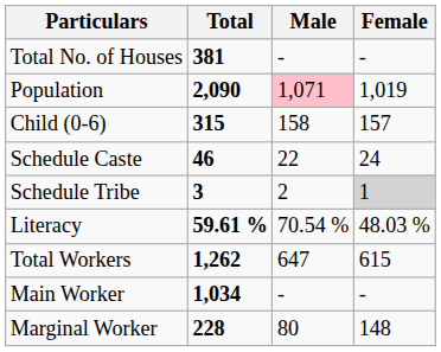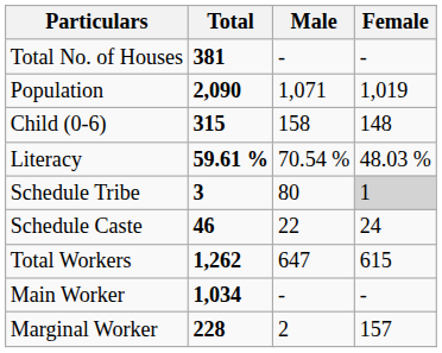 <table class="wikitable">
 <tr>
 <th>Particulars</th>
 <th>Total</th>
 <th>Male</th>
 <th>Female</th>
 </tr>
 <tr>
 <td>Total No. of Houses</td>
 <td><strong>381</strong></td>
 <td>-</td>
 <td>-</td>
 </tr>
 <tr>
 <td>Population</td>
 <td><strong>2,090</strong></td>
-<td style="background: pink;">1,071</td>
+<td>1,071</td>
 <td>1,019</td>
 </tr>
 <tr>
 <td>Child (0-6)</td>
 <td><strong>315</strong></td>
 <td>158</td>
-<td>157</td>
+<td>148</td>
+</tr>
+<tr>
+<td>Literacy</td>
+<td><strong>59.61 %</strong></td>
+<td>70.54 %</td>
+<td>48.03 %</td>
+</tr>
+<tr>
+<td>Schedule Tribe</td>
+<td><strong>3</strong></td>
+<td>80</td>
+<td style="background: lightgrey;">1</td>
 </tr>
 <tr>
 <td>Schedule Caste</td>
 <td><strong>46</strong></td>
 <td>22</td>
 <td>24</td>
-</tr>
-<tr>
-<td>Schedule Tribe</td>
-<td><strong>3</strong></td>
-<td>2</td>
-<td style="background: lightgrey;">1</td>
-</tr>
-<tr>
-<td>Literacy</td>
-<td><strong>59.61 %</strong></td>
-<td>70.54 %</td>
-<td>48.03 %</td>
 </tr>
 <tr>
 <td>Total Workers</td>
 <td><strong>1,262</strong></td>
 <td>647</td>
 <td>615</td>
 </tr>
 <tr>
 <td>Main Worker</td>
 <td><strong>1,034</strong></td>
 <td>-</td>
 <td>-</td>
 </tr>
 <tr>
 <td>Marginal Worker</td>
 <td><strong>228</strong></td>
-<td>80</td>
-<td>148</td>
+<td>2</td>
+<td>157</td>
 </tr>
 </table>
